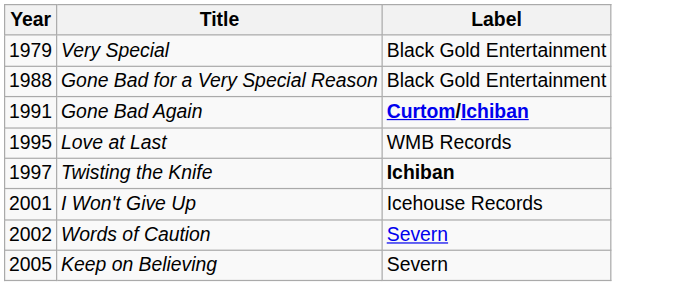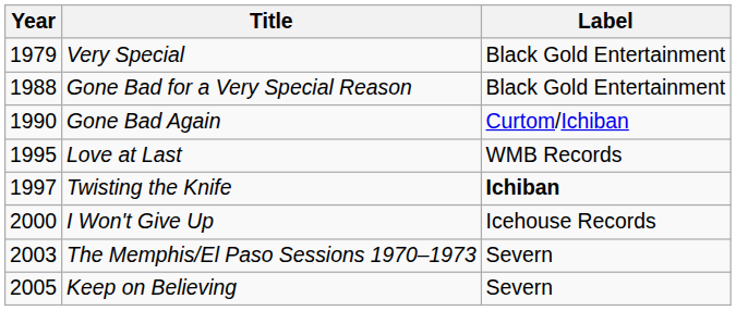 <table class="sortable wikitable">
 <tr>
 <th>Year</th>
 <th>Title</th>
 <th>Label</th>
 </tr>
 <tr>
 <td>1979</td>
 <td><em>Very Special</em></td>
 <td>Black Gold Entertainment</td>
 </tr>
 <tr>
 <td>1988</td>
 <td><em>Gone Bad for a Very Special Reason</em></td>
 <td>Black Gold Entertainment</td>
 </tr>
 <tr>
-<td>1991</td>
+<td>1990</td>
 <td><em>Gone Bad Again</em></td>
-<td><strong><a href='#'>Curtom</a>/<a href='#'>Ichiban</a></strong></td>
+<td><a href='#'>Curtom</a>/<a href='#'>Ichiban</a></td>
 </tr>
 <tr>
 <td>1995</td>
 <td><em>Love at Last</em></td>
 <td>WMB Records</td>
 </tr>
 <tr>
 <td>1997</td>
 <td><em>Twisting the Knife</em></td>
 <td><strong>Ichiban</strong></td>
 </tr>
 <tr>
-<td>2001</td>
+<td>2000</td>
 <td><em>I Won't Give Up</em></td>
 <td>Icehouse Records</td>
 </tr>
 <tr>
-<td>2002</td>
-<td><em>Words of Caution</em></td>
-<td><a href='#'>Severn</a></td>
+<td>2003</td>
+<td><em>The Memphis/El Paso Sessions 1970–1973</em></td>
+<td>Severn</td>
 </tr>
 <tr>
 <td>2005</td>
 <td><em>Keep on Believing</em></td>
 <td>Severn</td>
 </tr>
 </table>
